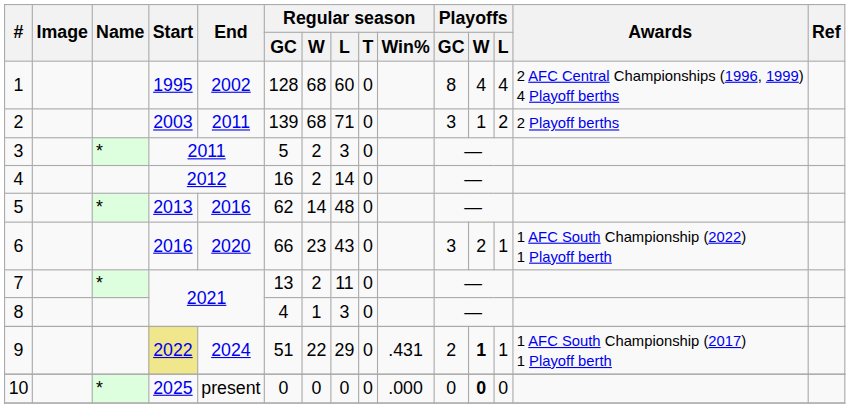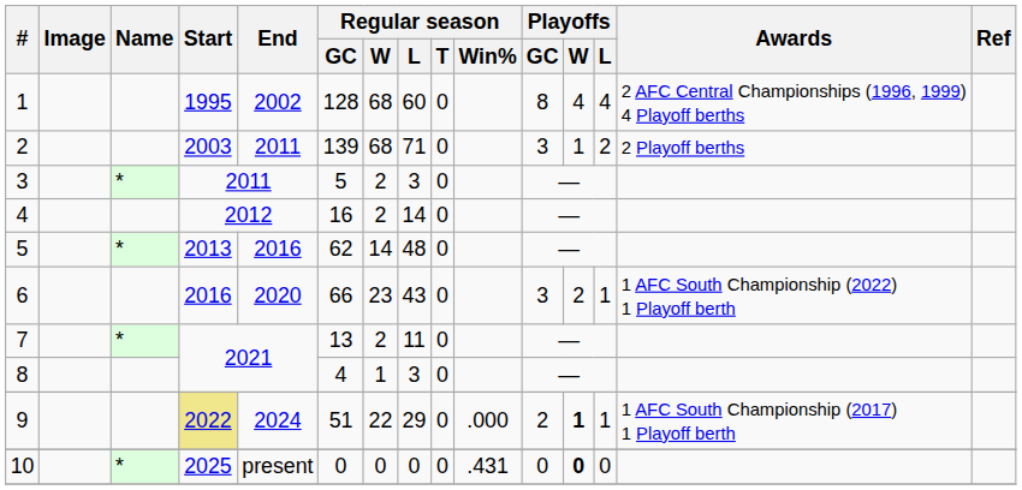 <table class="wikitable sortable" style="text-align:center">
 <tr>
 <th rowspan="2">#</th>
 <th rowspan="2">Image</th>
 <th rowspan="2">Name</th>
 <th rowspan="2">Start</th>
 <th rowspan="2">End</th>
 <th colspan="5">Regular season</th>
 <th colspan="3">Playoffs</th>
 <th rowspan="2">Awards</th>
 <th rowspan="2" class="unsortable">Ref</th>
 </tr>
 <tr>
 <th>GC</th>
 <th>W</th>
 <th>L</th>
 <th>T</th>
 <th>Win%</th>
 <th>GC</th>
 <th>W</th>
 <th>L</th>
 </tr>
 <tr>
 <td>1</td>
 <td></td>
 <td align="left"></td>
 <td><a href='#'>1995</a></td>
 <td><a href='#'>2002</a></td>
 <td>128</td>
 <td>68</td>
 <td>60</td>
 <td>0</td>
 <td></td>
 <td>8</td>
 <td>4</td>
 <td>4</td>
 <td align="left"><small>2 <a href='#'>AFC Central</a> Championships (<a href='#'>1996</a>, <a href='#'>1999</a>)<br>4 <a href='#'>Playoff berths</a> </small></td>
 <td></td>
 </tr>
 <tr>
 <td>2</td>
 <td></td>
 <td align="left"></td>
 <td><a href='#'>2003</a></td>
 <td><a href='#'>2011</a></td>
 <td>139</td>
 <td>68</td>
 <td>71</td>
 <td>0</td>
 <td></td>
 <td>3</td>
 <td>1</td>
 <td>2</td>
 <td align="left"><small>2 <a href='#'>Playoff berths</a> </small></td>
 <td></td>
 </tr>
 <tr>
 <td>3</td>
 <td></td>
 <td align="left" style="background-color:#dfd">*</td>
 <td colspan="2"><a href='#'>2011</a></td>
 <td>5</td>
 <td>2</td>
 <td>3</td>
 <td>0</td>
 <td></td>
 <td colspan="3">—</td>
 <td></td>
 <td></td>
 </tr>
 <tr>
 <td>4</td>
 <td></td>
 <td align="left"></td>
 <td colspan="2"><a href='#'>2012</a></td>
 <td>16</td>
 <td>2</td>
 <td>14</td>
 <td>0</td>
 <td></td>
 <td colspan="3">—</td>
 <td></td>
 <td></td>
 </tr>
 <tr>
 <td>5</td>
 <td></td>
 <td align="left" style="background-color:#dfd">*</td>
 <td><a href='#'>2013</a></td>
 <td><a href='#'>2016</a></td>
 <td>62</td>
 <td>14</td>
 <td>48</td>
 <td>0</td>
 <td></td>
 <td colspan="3">—</td>
 <td></td>
 <td></td>
 </tr>
 <tr>
 <td>6</td>
 <td></td>
 <td align="left"></td>
 <td><a href='#'>2016</a></td>
 <td><a href='#'>2020</a></td>
 <td>66</td>
 <td>23</td>
 <td>43</td>
 <td>0</td>
 <td></td>
 <td>3</td>
 <td>2</td>
 <td>1</td>
 <td align="left"><small>1 <a href='#'>AFC South</a> Championship (<a href='#'>2022</a>) <br> 1 <a href='#'>Playoff berth</a> </small></td>
 <td></td>
 </tr>
 <tr>
 <td>7</td>
 <td></td>
 <td align="left" style="background-color:#dfd">*</td>
 <td colspan="2" rowspan="2"><a href='#'>2021</a></td>
 <td>13</td>
 <td>2</td>
 <td>11</td>
 <td>0</td>
 <td></td>
 <td colspan="3">—</td>
 <td></td>
 <td></td>
 </tr>
 <tr>
 <td>8</td>
 <td></td>
 <td align="left"></td>
 <td>4</td>
 <td>1</td>
 <td>3</td>
 <td>0</td>
 <td></td>
 <td colspan="3">—</td>
 <td></td>
 <td></td>
 </tr>
 <tr>
 </tr>
 <tr>
 <td>9</td>
 <td></td>
 <td align="left"></td>
 <td style="background: khaki;"><a href='#'>2022</a></td>
 <td><a href='#'>2024</a></td>
 <td>51</td>
 <td>22</td>
 <td>29</td>
 <td>0</td>
-<td>.431</td>
+<td>.000</td>
 <td>2</td>
 <td><strong>1</strong></td>
 <td>1</td>
 <td align="left"><small>1 <a href='#'>AFC South</a> Championship (<a href='#'>2017</a>)<br>1 <a href='#'>Playoff berth</a> </small></td>
 <td></td>
 </tr>
 <tr>
 </tr>
 <tr>
 <td>10</td>
 <td></td>
 <td align="left" style="background-color:#dfd">*</td>
 <td><a href='#'>2025</a></td>
 <td>present</td>
 <td>0</td>
 <td>0</td>
 <td>0</td>
 <td>0</td>
-<td>.000</td>
+<td>.431</td>
 <td>0</td>
 <td><strong>0</strong></td>
 <td>0</td>
 <td></td>
 <td></td>
 </tr>
 <tr>
 </tr>
 </table>
